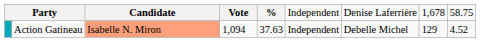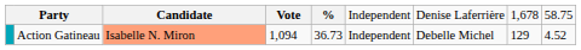 <table class="wikitable">
 <tr>
 <th bgcolor="#DDDDFF" width="100px" colspan="2">Party</th>
 <th bgcolor="#DDDDFF" width="200px">Candidate</th>
 <th bgcolor="#DDDDFF" width="50px">Vote</th>
 <th bgcolor="#DDDDFF" width="30px">%<br></th>
 <td>Independent</td>
 <td>Denise Laferrière</td>
 <td>1,678</td>
 <td>58.75</td>
 </tr>
 <tr>
 <td bgcolor=#00a7ba> </td>
 <td>Action Gatineau</td>
 <td style="background: lightsalmon;">Isabelle N. Miron</td>
 <td>1,094</td>
-<td>37.63<br></td>
+<td>36.73<br></td>
 <td>Independent</td>
 <td>Debelle Michel</td>
 <td>129</td>
 <td>4.52</td>
 </tr>
 </table>
